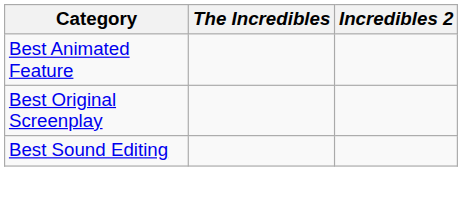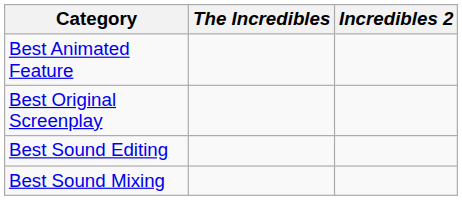 <table class="wikitable">
 <tr>
 <th width=150px>Category</th>
 <th><em>The Incredibles</em></th>
 <th><em>Incredibles 2</em></th>
 </tr>
 <tr>
 <td><a href='#'>Best Animated Feature</a></td>
 <td></td>
 <td></td>
 </tr>
 <tr>
 <td><a href='#'>Best Original Screenplay</a></td>
 <td></td>
 <td></td>
 </tr>
 <tr>
 <td><a href='#'>Best Sound Editing</a></td>
 <td></td>
 <td></td>
 </tr>
+<tr>
+<td><a href='#'>Best Sound Mixing</a></td>
+<td></td>
+<td></td>
+</tr>
 </table>
